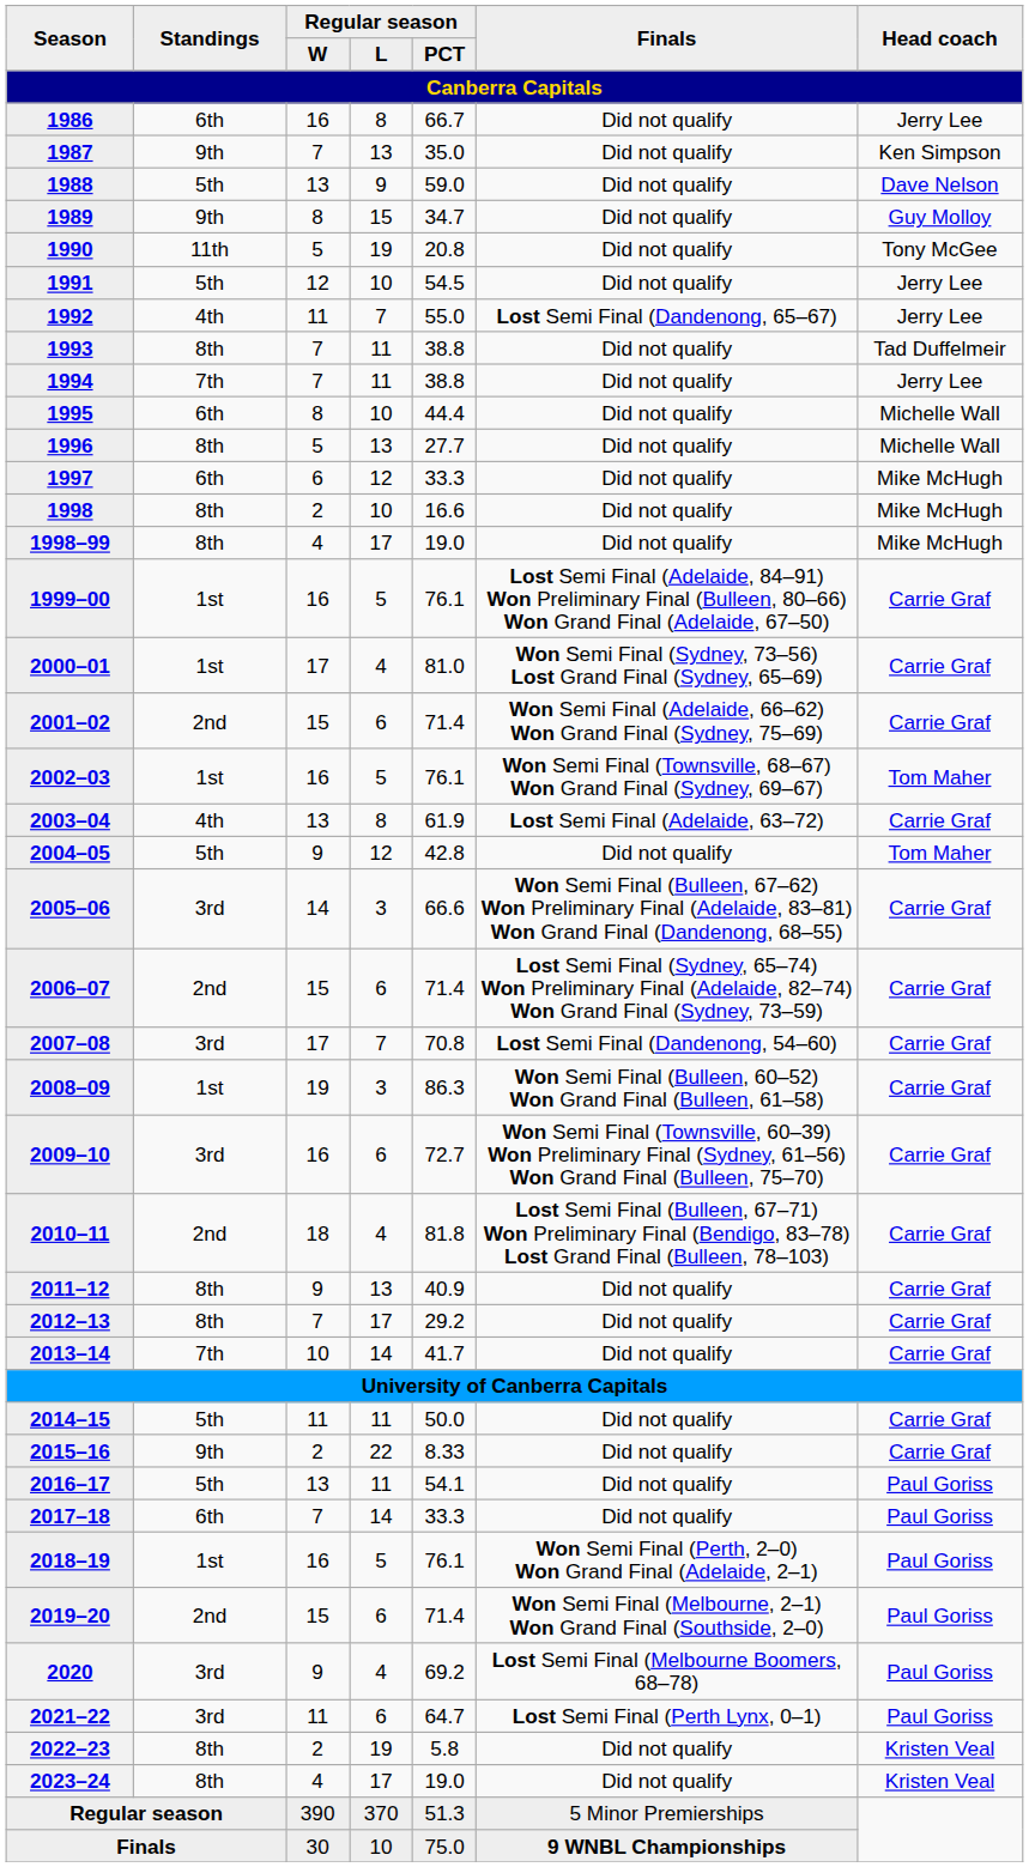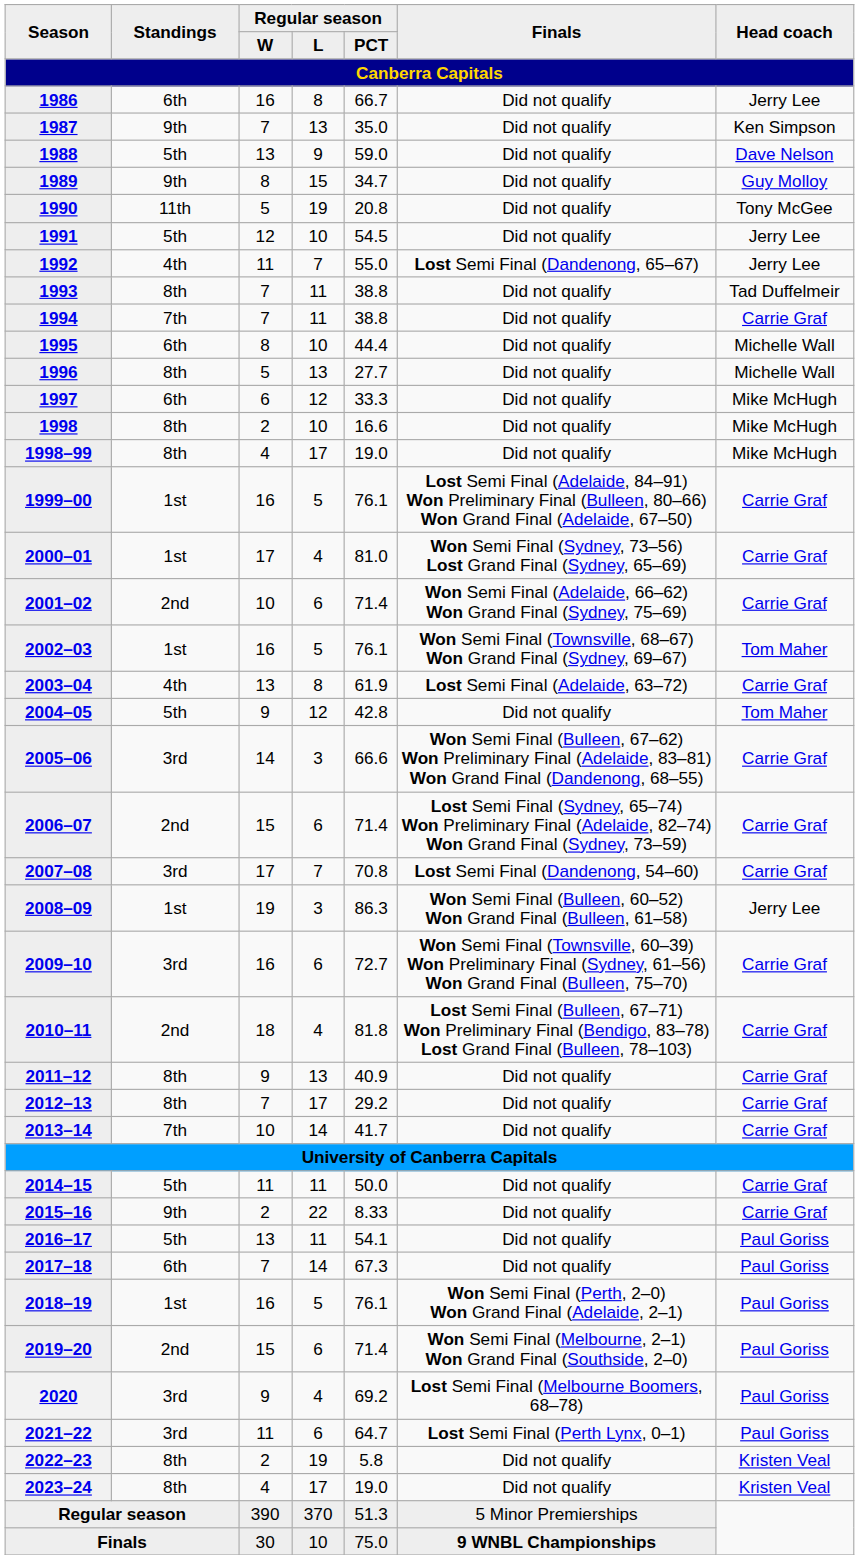 <table class="wikitable" style="font-size:95%; text-align: center; width: 85%; margin:1em auto;">
 <tr>
 <th rowspan=2 style="background:#eee; width: 10%;">Season</th>
 <th rowspan=2 style="background:#eee; width: 12%;">Standings</th>
 <th colspan=3 style="background:#eee; width: 15%;">Regular season</th>
 <th rowspan=2 style="background:#eee; width: 30%;">Finals</th>
 <th rowspan=2 style="background:#eee; width: 13%;">Head coach</th>
 </tr>
 <tr>
 <th style="background:#eee; width: 5%;">W</th>
 <th style="background:#eee; width: 5%;">L</th>
 <th style="background:#eee; width: 5%;">PCT</th>
 </tr>
 <tr>
 <th colspan=7 style="background:#00008C; color:gold;">Canberra Capitals</th>
 </tr>
 <tr>
 <th scope="row" style="background:#eee;"><a href='#'>1986</a></th>
 <td>6th</td>
 <td>16</td>
 <td>8</td>
 <td>66.7</td>
 <td>Did not qualify</td>
 <td>Jerry Lee</td>
 </tr>
 <tr>
 <th scope="row" style="background:#eee;"><a href='#'>1987</a></th>
 <td>9th</td>
 <td>7</td>
 <td>13</td>
 <td>35.0</td>
 <td>Did not qualify</td>
 <td>Ken Simpson</td>
 </tr>
 <tr>
 <th scope="row" style="background:#eee;"><a href='#'>1988</a></th>
 <td>5th</td>
 <td>13</td>
 <td>9</td>
 <td>59.0</td>
 <td>Did not qualify</td>
 <td><a href='#'>Dave Nelson</a></td>
 </tr>
 <tr>
 <th scope="row" style="background:#eee;"><a href='#'>1989</a></th>
 <td>9th</td>
 <td>8</td>
 <td>15</td>
 <td>34.7</td>
 <td>Did not qualify</td>
 <td><a href='#'>Guy Molloy</a></td>
 </tr>
 <tr>
 <th scope="row" style="background:#eee;"><a href='#'>1990</a></th>
 <td>11th</td>
 <td>5</td>
 <td>19</td>
 <td>20.8</td>
 <td>Did not qualify</td>
 <td>Tony McGee</td>
 </tr>
 <tr>
 <th scope="row" style="background:#eee;"><a href='#'>1991</a></th>
 <td>5th</td>
 <td>12</td>
 <td>10</td>
 <td>54.5</td>
 <td>Did not qualify</td>
 <td>Jerry Lee</td>
 </tr>
 <tr>
 <th scope="row" style="background:#eee;"><a href='#'>1992</a></th>
 <td>4th</td>
 <td>11</td>
 <td>7</td>
 <td>55.0</td>
 <td><strong>Lost</strong> Semi Final (<a href='#'>Dandenong</a>, 65–67)</td>
 <td>Jerry Lee</td>
 </tr>
 <tr>
 <th scope="row" style="background:#eee;"><a href='#'>1993</a></th>
 <td>8th</td>
 <td>7</td>
 <td>11</td>
 <td>38.8</td>
 <td>Did not qualify</td>
 <td>Tad Duffelmeir</td>
 </tr>
 <tr>
 <th scope="row" style="background:#eee;"><a href='#'>1994</a></th>
 <td>7th</td>
 <td>7</td>
 <td>11</td>
 <td>38.8</td>
 <td>Did not qualify</td>
-<td>Jerry Lee</td>
+<td><a href='#'>Carrie Graf</a></td>
 </tr>
 <tr>
 <th scope="row" style="background:#eee;"><a href='#'>1995</a></th>
 <td>6th</td>
 <td>8</td>
 <td>10</td>
 <td>44.4</td>
 <td>Did not qualify</td>
 <td>Michelle Wall</td>
 </tr>
 <tr>
 <th scope="row" style="background:#eee;"><a href='#'>1996</a></th>
 <td>8th</td>
 <td>5</td>
 <td>13</td>
 <td>27.7</td>
 <td>Did not qualify</td>
 <td>Michelle Wall</td>
 </tr>
 <tr>
 <th scope="row" style="background:#eee;"><a href='#'>1997</a></th>
 <td>6th</td>
 <td>6</td>
 <td>12</td>
 <td>33.3</td>
 <td>Did not qualify</td>
 <td>Mike McHugh</td>
 </tr>
 <tr>
 <th scope="row" style="background:#eee;"><a href='#'>1998</a></th>
 <td>8th</td>
 <td>2</td>
 <td>10</td>
 <td>16.6</td>
 <td>Did not qualify</td>
 <td>Mike McHugh</td>
 </tr>
 <tr>
 <th scope="row" style="background:#eee;"><a href='#'>1998–99</a></th>
 <td>8th</td>
 <td>4</td>
 <td>17</td>
 <td>19.0</td>
 <td>Did not qualify</td>
 <td>Mike McHugh</td>
 </tr>
 <tr>
 <th scope="row" style="background:#eee;"><a href='#'>1999–00</a></th>
 <td>1st</td>
 <td>16</td>
 <td>5</td>
 <td>76.1</td>
 <td><strong>Lost</strong> Semi Final (<a href='#'>Adelaide</a>, 84–91) <br> <strong>Won</strong> Preliminary Final (<a href='#'>Bulleen</a>, 80–66) <br> <strong>Won</strong> Grand Final (<a href='#'>Adelaide</a>, 67–50)</td>
 <td><a href='#'>Carrie Graf</a></td>
 </tr>
 <tr>
 <th scope="row" style="background:#eee;"><a href='#'>2000–01</a></th>
 <td>1st</td>
 <td>17</td>
 <td>4</td>
 <td>81.0</td>
 <td><strong>Won</strong> Semi Final (<a href='#'>Sydney</a>, 73–56) <br> <strong>Lost</strong> Grand Final (<a href='#'>Sydney</a>, 65–69)</td>
 <td><a href='#'>Carrie Graf</a></td>
 </tr>
 <tr>
 <th scope="row" style="background:#eee;"><a href='#'>2001–02</a></th>
 <td>2nd</td>
-<td>15</td>
+<td>10</td>
 <td>6</td>
 <td>71.4</td>
 <td><strong>Won</strong> Semi Final (<a href='#'>Adelaide</a>, 66–62) <br> <strong>Won</strong> Grand Final (<a href='#'>Sydney</a>, 75–69)</td>
 <td><a href='#'>Carrie Graf</a></td>
 </tr>
 <tr>
 <th scope="row" style="background:#eee;"><a href='#'>2002–03</a></th>
 <td>1st</td>
 <td>16</td>
 <td>5</td>
 <td>76.1</td>
 <td><strong>Won</strong> Semi Final (<a href='#'>Townsville</a>, 68–67) <br> <strong>Won</strong> Grand Final (<a href='#'>Sydney</a>, 69–67)</td>
 <td><a href='#'>Tom Maher</a></td>
 </tr>
 <tr>
 <th scope="row" style="background:#eee;"><a href='#'>2003–04</a></th>
 <td>4th</td>
 <td>13</td>
 <td>8</td>
 <td>61.9</td>
 <td><strong>Lost</strong> Semi Final (<a href='#'>Adelaide</a>, 63–72)</td>
 <td><a href='#'>Carrie Graf</a></td>
 </tr>
 <tr>
 <th scope="row" style="background:#eee;"><a href='#'>2004–05</a></th>
 <td>5th</td>
 <td>9</td>
 <td>12</td>
 <td>42.8</td>
 <td>Did not qualify</td>
 <td><a href='#'>Tom Maher</a></td>
 </tr>
 <tr>
 <th scope="row" style="background:#eee;"><a href='#'>2005–06</a></th>
 <td>3rd</td>
 <td>14</td>
 <td>3</td>
 <td>66.6</td>
 <td><strong>Won</strong> Semi Final (<a href='#'>Bulleen</a>, 67–62) <br> <strong>Won</strong> Preliminary Final (<a href='#'>Adelaide</a>, 83–81) <br> <strong>Won</strong> Grand Final (<a href='#'>Dandenong</a>, 68–55)</td>
 <td><a href='#'>Carrie Graf</a></td>
 </tr>
 <tr>
 <th scope="row" style="background:#eee;"><a href='#'>2006–07</a></th>
 <td>2nd</td>
 <td>15</td>
 <td>6</td>
 <td>71.4</td>
 <td><strong>Lost</strong> Semi Final (<a href='#'>Sydney</a>, 65–74) <br> <strong>Won</strong> Preliminary Final (<a href='#'>Adelaide</a>, 82–74) <br> <strong>Won</strong> Grand Final (<a href='#'>Sydney</a>, 73–59)</td>
 <td><a href='#'>Carrie Graf</a></td>
 </tr>
 <tr>
 <th scope="row" style="background:#eee;"><a href='#'>2007–08</a></th>
 <td>3rd</td>
 <td>17</td>
 <td>7</td>
 <td>70.8</td>
 <td><strong>Lost</strong> Semi Final (<a href='#'>Dandenong</a>, 54–60)</td>
 <td><a href='#'>Carrie Graf</a></td>
 </tr>
 <tr>
 <th scope="row" style="background:#eee;"><a href='#'>2008–09</a></th>
 <td>1st</td>
 <td>19</td>
 <td>3</td>
 <td>86.3</td>
 <td><strong>Won</strong> Semi Final (<a href='#'>Bulleen</a>, 60–52) <br> <strong>Won</strong> Grand Final (<a href='#'>Bulleen</a>, 61–58)</td>
-<td><a href='#'>Carrie Graf</a></td>
+<td>Jerry Lee</td>
 </tr>
 <tr>
 <th scope="row" style="background:#eee;"><a href='#'>2009–10</a></th>
 <td>3rd</td>
 <td>16</td>
 <td>6</td>
 <td>72.7</td>
 <td><strong>Won</strong> Semi Final (<a href='#'>Townsville</a>, 60–39) <br> <strong>Won</strong> Preliminary Final (<a href='#'>Sydney</a>, 61–56) <br> <strong>Won</strong> Grand Final (<a href='#'>Bulleen</a>, 75–70)</td>
 <td><a href='#'>Carrie Graf</a></td>
 </tr>
 <tr>
 <th scope="row" style="background:#eee;"><a href='#'>2010–11</a></th>
 <td>2nd</td>
 <td>18</td>
 <td>4</td>
 <td>81.8</td>
 <td><strong>Lost</strong> Semi Final (<a href='#'>Bulleen</a>, 67–71) <br> <strong>Won</strong> Preliminary Final (<a href='#'>Bendigo</a>, 83–78) <br> <strong>Lost</strong> Grand Final (<a href='#'>Bulleen</a>, 78–103)</td>
 <td><a href='#'>Carrie Graf</a></td>
 </tr>
 <tr>
 <th scope="row" style="background:#eee;"><a href='#'>2011–12</a></th>
 <td>8th</td>
 <td>9</td>
 <td>13</td>
 <td>40.9</td>
 <td>Did not qualify</td>
 <td><a href='#'>Carrie Graf</a></td>
 </tr>
 <tr>
 <th scope="row" style="background:#eee;"><a href='#'>2012–13</a></th>
 <td>8th</td>
 <td>7</td>
 <td>17</td>
 <td>29.2</td>
 <td>Did not qualify</td>
 <td><a href='#'>Carrie Graf</a></td>
 </tr>
 <tr>
 <th scope="row" style="background:#eee;"><a href='#'>2013–14</a></th>
 <td>7th</td>
 <td>10</td>
 <td>14</td>
 <td>41.7</td>
 <td>Did not qualify</td>
 <td><a href='#'>Carrie Graf</a></td>
 </tr>
 <tr>
 <th colspan=7 style="background:#009FFF; color:black;">University of Canberra Capitals</th>
 </tr>
 <tr>
 <th scope="row" style="background:#eee;"><a href='#'>2014–15</a></th>
 <td>5th</td>
 <td>11</td>
 <td>11</td>
 <td>50.0</td>
 <td>Did not qualify</td>
 <td><a href='#'>Carrie Graf</a></td>
 </tr>
 <tr>
 <th scope="row" style="background:#eee;"><a href='#'>2015–16</a></th>
 <td>9th</td>
 <td>2</td>
 <td>22</td>
 <td>8.33</td>
 <td>Did not qualify</td>
 <td><a href='#'>Carrie Graf</a></td>
 </tr>
 <tr>
 <th scope="row" style="background:#eee;"><a href='#'>2016–17</a></th>
 <td>5th</td>
 <td>13</td>
 <td>11</td>
 <td>54.1</td>
 <td>Did not qualify</td>
 <td><a href='#'>Paul Goriss</a></td>
 </tr>
 <tr>
 <th scope="row" style="background:#eee;"><a href='#'>2017–18</a></th>
 <td>6th</td>
 <td>7</td>
 <td>14</td>
-<td>33.3</td>
+<td>67.3</td>
 <td>Did not qualify</td>
 <td><a href='#'>Paul Goriss</a></td>
 </tr>
 <tr>
 <th scope="row" style="background:#eee;"><a href='#'>2018–19</a></th>
 <td>1st</td>
 <td>16</td>
 <td>5</td>
 <td>76.1</td>
 <td><strong>Won</strong> Semi Final (<a href='#'>Perth</a>, 2–0) <br> <strong>Won</strong> Grand Final (<a href='#'>Adelaide</a>, 2–1)</td>
 <td><a href='#'>Paul Goriss</a></td>
 </tr>
 <tr>
 <th scope="row" style="background:#eee;"><a href='#'>2019–20</a></th>
 <td>2nd</td>
 <td>15</td>
 <td>6</td>
 <td>71.4</td>
 <td><strong>Won</strong> Semi Final (<a href='#'>Melbourne</a>, 2–1) <br> <strong>Won</strong> Grand Final (<a href='#'>Southside</a>, 2–0)</td>
 <td><a href='#'>Paul Goriss</a></td>
 </tr>
 <tr>
 <th><a href='#'>2020</a></th>
 <td>3rd</td>
 <td>9</td>
 <td>4</td>
 <td>69.2</td>
 <td><strong>Lost</strong> Semi Final (<a href='#'>Melbourne Boomers</a>, 68–78)</td>
 <td><a href='#'>Paul Goriss</a></td>
 </tr>
 <tr>
 <th><a href='#'>2021–22</a></th>
 <td>3rd</td>
 <td>11</td>
 <td>6</td>
 <td>64.7</td>
 <td><strong>Lost</strong> Semi Final (<a href='#'>Perth Lynx</a>, 0–1)</td>
 <td><a href='#'>Paul Goriss</a></td>
 </tr>
 <tr>
 <th><a href='#'>2022–23</a></th>
 <td>8th</td>
 <td>2</td>
 <td>19</td>
 <td>5.8</td>
 <td>Did not qualify</td>
 <td><a href='#'>Kristen Veal</a></td>
 </tr>
 <tr>
 <th><a href='#'>2023–24</a></th>
 <td>8th</td>
 <td>4</td>
 <td>17</td>
 <td>19.0</td>
 <td>Did not qualify</td>
 <td><a href='#'>Kristen Veal</a></td>
 </tr>
 <tr>
 <th colspan=2 style="background:#eee;">Regular season</th>
 <td style="background:#eee;">390</td>
 <td style="background:#eee;">370</td>
 <td style="background:#eee;">51.3</td>
 <td style="background:#eee;">5 Minor Premierships</td>
 </tr>
 <tr>
 <th colspan=2 style="background:#eee;">Finals</th>
 <td style="background:#eee;">30</td>
 <td style="background:#eee;">10</td>
 <td style="background:#eee;">75.0</td>
 <td style="background:#eee;"><strong>9 WNBL Championships</strong></td>
 </tr>
 </table>
